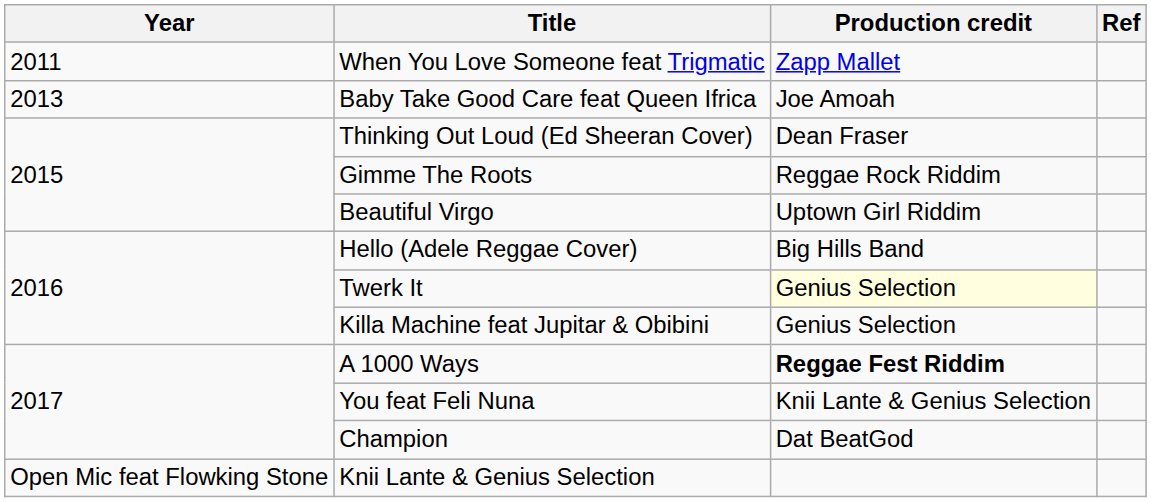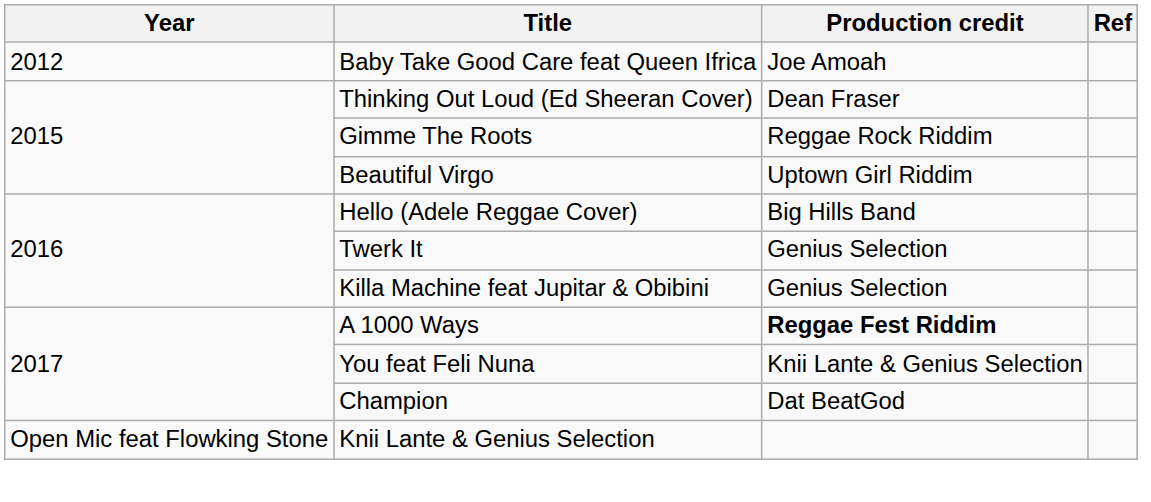 <table class="wikitable">
 <tr>
 <th>Year</th>
 <th>Title</th>
 <th>Production credit</th>
 <th>Ref</th>
 </tr>
 <tr>
-<td>2011</td>
-<td>When You Love Someone feat <a href='#'>Trigmatic</a></td>
-<td><a href='#'>Zapp Mallet</a></td>
-<td></td>
-</tr>
-<tr>
-<td>2013</td>
+<td>2012</td>
 <td>Baby Take Good Care feat Queen Ifrica</td>
 <td>Joe Amoah</td>
 <td></td>
 </tr>
 <tr>
 <td rowspan="3">2015</td>
 <td>Thinking Out Loud (Ed Sheeran Cover)</td>
 <td>Dean Fraser</td>
 <td></td>
 </tr>
 <tr>
 <td>Gimme The Roots</td>
 <td>Reggae Rock Riddim</td>
 <td></td>
 </tr>
 <tr>
 <td>Beautiful Virgo</td>
 <td>Uptown Girl Riddim</td>
 <td></td>
 </tr>
 <tr>
 <td rowspan="3">2016</td>
 <td>Hello (Adele Reggae Cover)</td>
 <td>Big Hills Band</td>
 <td></td>
 </tr>
 <tr>
 <td>Twerk It</td>
-<td style="background: lightyellow;">Genius Selection</td>
+<td>Genius Selection</td>
 <td></td>
 </tr>
 <tr>
 <td>Killa Machine feat Jupitar & Obibini</td>
 <td>Genius Selection</td>
 <td></td>
 </tr>
 <tr>
 <td rowspan="3">2017</td>
 <td>A 1000 Ways</td>
 <td><strong>Reggae Fest Riddim</strong></td>
 <td></td>
 </tr>
 <tr>
 <td>You feat Feli Nuna</td>
 <td>Knii Lante & Genius Selection</td>
 <td></td>
 </tr>
 <tr>
 <td>Champion</td>
 <td>Dat BeatGod</td>
 <td></td>
 </tr>
 <tr>
 <td>Open Mic feat Flowking Stone</td>
 <td>Knii Lante & Genius Selection</td>
 <td></td>
 </tr>
 </table>
